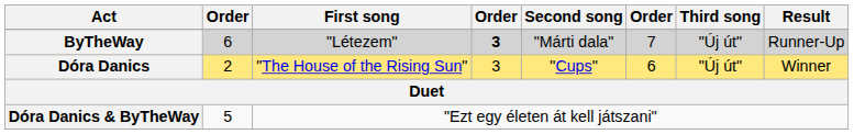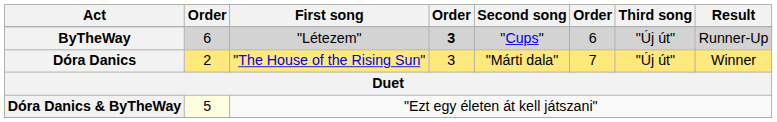 <table class="wikitable" style="text-align:center;">
 <tr>
 <th scope="col">Act</th>
 <th scope="col">Order</th>
 <th scope="col">First song</th>
 <th scope="col">Order</th>
 <th scope="col">Second song</th>
 <th scope="col">Order</th>
 <th scope="col">Third song</th>
 <th scope="col">Result</th>
 </tr>
 <tr>
 </tr>
 <tr style="background:lightgrey">
 <th scope="row">ByTheWay</th>
 <td>6</td>
 <td>"Létezem"</td>
 <td><strong>3</strong></td>
-<td>"Márti dala"</td>
-<td>7</td>
+<td>"<a href='#'>Cups</a>"</td>
+<td>6</td>
 <td>"Új út"</td>
 <td>Runner-Up</td>
 </tr>
 <tr style="background:#FFE87C">
 <th scope="row">Dóra Danics</th>
 <td>2</td>
 <td>"<a href='#'>The House of the Rising Sun</a>"</td>
 <td>3</td>
-<td>"<a href='#'>Cups</a>"</td>
-<td>6</td>
+<td>"Márti dala"</td>
+<td>7</td>
 <td>"Új út"</td>
 <td>Winner</td>
 </tr>
 <tr>
 <th scope="col" colspan="8">Duet</th>
 </tr>
 <tr>
 <th scope="row">Dóra Danics & ByTheWay</th>
-<td>5</td>
+<td style="background: lightyellow;">5</td>
 <td colspan="6">"Ezt egy életen át kell játszani"</td>
 </tr>
 <tr>
 </tr>
 </table>
